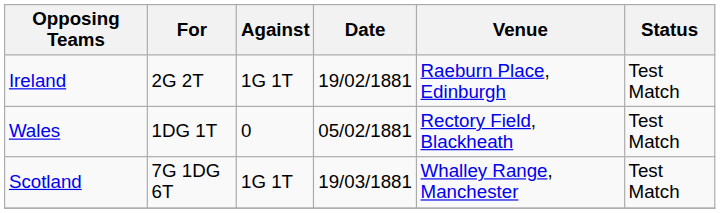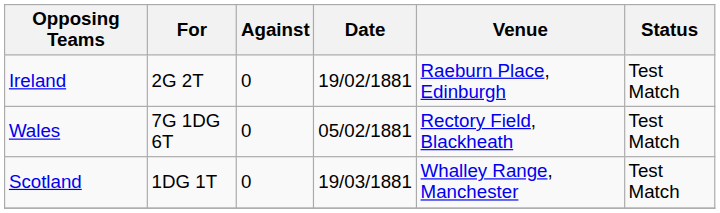 <table class="wikitable">
 <tr>
 <th>Opposing Teams</th>
 <th>For</th>
 <th>Against</th>
 <th>Date</th>
 <th>Venue</th>
 <th>Status</th>
 </tr>
 <tr>
 <td><a href='#'>Ireland</a></td>
 <td>2G 2T</td>
-<td>1G 1T</td>
+<td>0</td>
 <td>19/02/1881</td>
 <td><a href='#'>Raeburn Place</a>, <a href='#'>Edinburgh</a></td>
 <td>Test Match</td>
 </tr>
 <tr>
 <td><a href='#'>Wales</a></td>
-<td>1DG 1T</td>
+<td>7G 1DG 6T</td>
 <td>0</td>
 <td>05/02/1881</td>
 <td><a href='#'>Rectory Field</a>, <a href='#'>Blackheath</a></td>
 <td>Test Match</td>
 </tr>
 <tr>
 <td><a href='#'>Scotland</a></td>
-<td>7G 1DG 6T</td>
-<td>1G 1T</td>
+<td>1DG 1T</td>
+<td>0</td>
 <td>19/03/1881</td>
 <td><a href='#'>Whalley Range</a>, <a href='#'>Manchester</a></td>
 <td>Test Match</td>
 </tr>
 <tr>
 </tr>
 </table>
